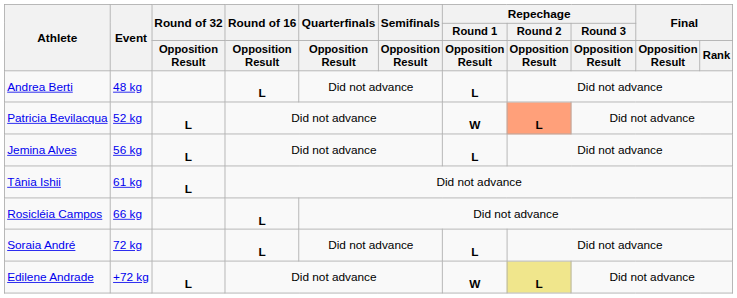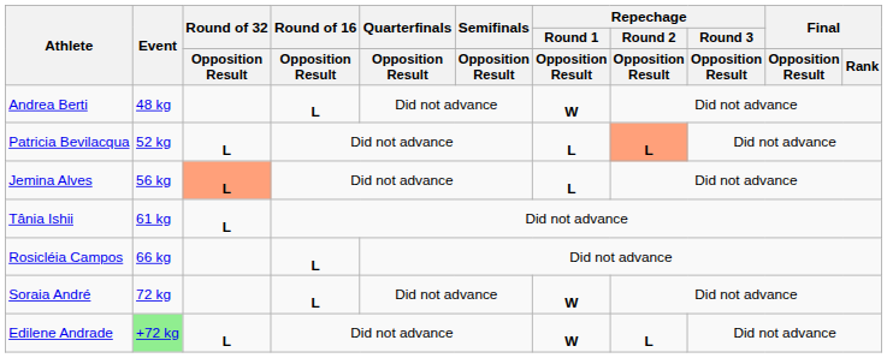 <table class="wikitable" style="font-size:90%">
 <tr>
 <th rowspan="3">Athlete</th>
 <th rowspan="3">Event</th>
 <th rowspan="2">Round of 32</th>
 <th rowspan="2">Round of 16</th>
 <th rowspan="2">Quarterfinals</th>
 <th rowspan="2">Semifinals</th>
 <th colspan=3>Repechage</th>
 <th rowspan="2" colspan=2>Final</th>
 </tr>
 <tr style="font-size:95%">
 <th>Round 1</th>
 <th>Round 2</th>
 <th>Round 3</th>
 </tr>
 <tr style="font-size:95%">
 <th>Opposition<br>Result</th>
 <th>Opposition<br>Result</th>
 <th>Opposition<br>Result</th>
 <th>Opposition<br>Result</th>
 <th>Opposition<br>Result</th>
 <th>Opposition<br>Result</th>
 <th>Opposition<br>Result</th>
 <th>Opposition<br>Result</th>
 <th>Rank</th>
 </tr>
 <tr align=center>
 <td align=left><a href='#'>Andrea Berti</a></td>
 <td align=left><a href='#'>48 kg</a></td>
 <td></td>
 <td><br><strong>L</strong></td>
 <td colspan=2>Did not advance</td>
-<td><br><strong>L</strong></td>
+<td><br><strong>W</strong></td>
 <td colspan=4>Did not advance</td>
 </tr>
 <tr align=center>
 <td align=left><a href='#'>Patricia Bevilacqua</a></td>
 <td align=left><a href='#'>52 kg</a></td>
 <td><br><strong>L</strong></td>
 <td colspan=3>Did not advance</td>
-<td><br><strong>W</strong></td>
+<td><br><strong>L</strong></td>
 <td style="background: lightsalmon;"><br><strong>L</strong></td>
 <td colspan=3>Did not advance</td>
 </tr>
 <tr align=center>
 <td align=left><a href='#'>Jemina Alves</a></td>
 <td align=left><a href='#'>56 kg</a></td>
-<td><br><strong>L</strong></td>
+<td style="background: lightsalmon;"><br><strong>L</strong></td>
 <td colspan=3>Did not advance</td>
 <td><br><strong>L</strong></td>
 <td colspan=4>Did not advance</td>
 </tr>
 <tr align=center>
 <td align=left><a href='#'>Tânia Ishii</a></td>
 <td align=left><a href='#'>61 kg</a></td>
 <td><br><strong>L</strong></td>
 <td colspan=8>Did not advance</td>
 </tr>
 <tr align=center>
 <td align=left><a href='#'>Rosicléia Campos</a></td>
 <td align=left><a href='#'>66 kg</a></td>
 <td></td>
 <td><br><strong>L</strong></td>
 <td colspan=7>Did not advance</td>
 </tr>
 <tr align=center>
 <td align=left><a href='#'>Soraia André</a></td>
 <td align=left><a href='#'>72 kg</a></td>
 <td></td>
 <td><br><strong>L</strong></td>
 <td colspan=2>Did not advance</td>
-<td><br><strong>L</strong></td>
+<td><br><strong>W</strong></td>
 <td colspan=4>Did not advance</td>
 </tr>
 <tr align=center>
 <td align=left><a href='#'>Edilene Andrade</a></td>
-<td align=left><a href='#'>+72 kg</a></td>
+<td align=left style="background: lightgreen;"><a href='#'>+72 kg</a></td>
 <td><br><strong>L</strong></td>
 <td colspan=3>Did not advance</td>
 <td><br><strong>W</strong></td>
-<td style="background: khaki;"><br><strong>L</strong></td>
+<td><br><strong>L</strong></td>
 <td colspan=3>Did not advance</td>
 </tr>
 </table>
